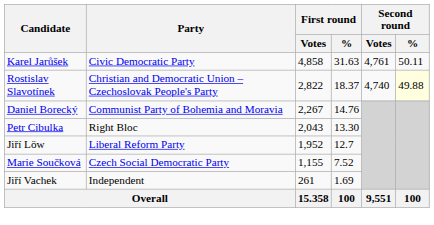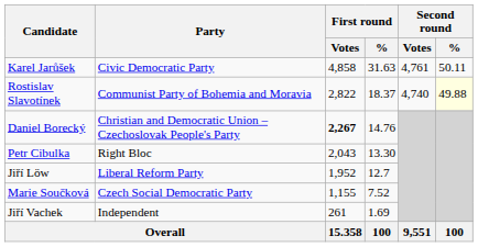 <table class="wikitable">
 <tr>
 <th rowspan=2>Candidate</th>
 <th rowspan=2>Party</th>
 <th colspan=2>First round</th>
 <th colspan=2>Second round</th>
 </tr>
 <tr>
 <th>Votes</th>
 <th>%</th>
 <th>Votes</th>
 <th>%</th>
 </tr>
 <tr>
 <td><a href='#'>Karel Jarůšek</a></td>
 <td><a href='#'>Civic Democratic Party</a></td>
 <td>4,858</td>
 <td>31.63</td>
 <td>4,761</td>
 <td>50.11</td>
 </tr>
 <tr>
 <td><a href='#'>Rostislav Slavotínek</a></td>
-<td><a href='#'>Christian and Democratic Union – Czechoslovak People's Party</a></td>
+<td><a href='#'>Communist Party of Bohemia and Moravia</a></td>
 <td>2,822</td>
 <td>18.37</td>
 <td>4,740</td>
 <td style="background: lightyellow;">49.88</td>
 </tr>
 <tr>
 <td><a href='#'>Daniel Borecký</a></td>
-<td><a href='#'>Communist Party of Bohemia and Moravia</a></td>
-<td>2,267</td>
+<td><a href='#'>Christian and Democratic Union – Czechoslovak People's Party</a></td>
+<td><strong>2,267</strong></td>
 <td>14.76</td>
 <td rowspan="5"  style="background-color:lightgrey;"> </td>
 <td rowspan="5"  style="background-color:lightgrey;"> </td>
 </tr>
 <tr>
 <td><a href='#'>Petr Cibulka</a></td>
 <td>Right Bloc</td>
 <td>2,043</td>
 <td>13.30</td>
 </tr>
 <tr>
 <td>Jiří Löw</td>
 <td><a href='#'>Liberal Reform Party</a></td>
 <td>1,952</td>
 <td>12.7</td>
 </tr>
 <tr>
 <td><a href='#'>Marie Součková</a></td>
 <td><a href='#'>Czech Social Democratic Party</a></td>
 <td>1,155</td>
 <td>7.52</td>
 </tr>
 <tr>
 <td>Jiří Vachek</td>
 <td>Independent</td>
 <td>261</td>
 <td>1.69</td>
 </tr>
 <tr>
 <th Colspan="2">Overall</th>
 <th>15.358</th>
 <th>100</th>
 <th>9,551</th>
 <th>100</th>
 </tr>
 </table>
